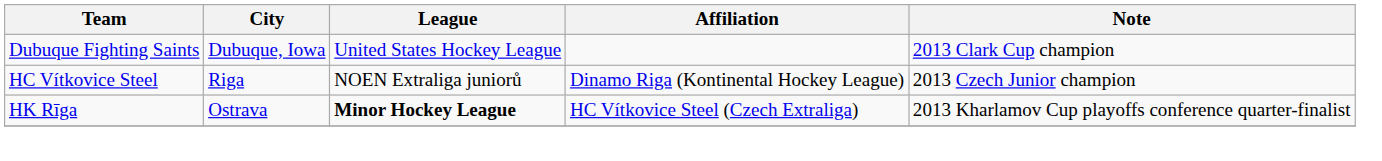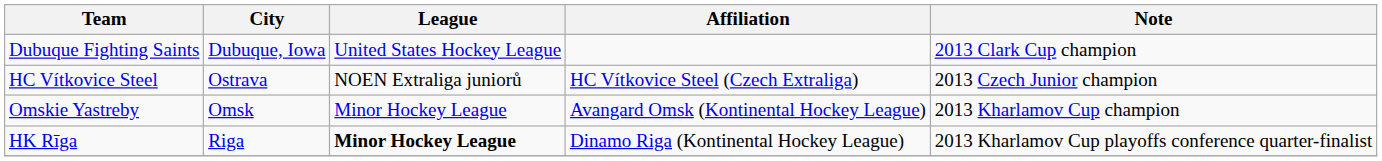 <table class=wikitable>
 <tr>
 <th>Team</th>
 <th>City</th>
 <th>League</th>
 <th>Affiliation</th>
 <th>Note</th>
 </tr>
 <tr>
 <td> <a href='#'>Dubuque Fighting Saints</a></td>
 <td><a href='#'>Dubuque, Iowa</a></td>
 <td><a href='#'>United States Hockey League</a></td>
 <td></td>
 <td><a href='#'>2013 Clark Cup</a> champion</td>
 </tr>
 <tr>
 <td> <a href='#'>HC Vítkovice Steel</a></td>
-<td><a href='#'>Riga</a></td>
+<td><a href='#'>Ostrava</a></td>
 <td>NOEN Extraliga juniorů</td>
-<td><a href='#'>Dinamo Riga</a> (Kontinental Hockey League)</td>
+<td><a href='#'>HC Vítkovice Steel</a> (<a href='#'>Czech Extraliga</a>)</td>
 <td>2013 <a href='#'>Czech Junior</a> champion</td>
 </tr>
 <tr>
+<td> <a href='#'>Omskie Yastreby</a></td>
+<td><a href='#'>Omsk</a></td>
+<td><a href='#'>Minor Hockey League</a></td>
+<td><a href='#'>Avangard Omsk</a> (<a href='#'>Kontinental Hockey League</a>)</td>
+<td>2013 <a href='#'>Kharlamov Cup</a> champion</td>
+</tr>
+<tr>
 <td> <a href='#'>HK Rīga</a></td>
-<td><a href='#'>Ostrava</a></td>
+<td><a href='#'>Riga</a></td>
 <td><strong>Minor Hockey League</strong></td>
-<td><a href='#'>HC Vítkovice Steel</a> (<a href='#'>Czech Extraliga</a>)</td>
+<td><a href='#'>Dinamo Riga</a> (Kontinental Hockey League)</td>
 <td>2013 Kharlamov Cup playoffs conference quarter-finalist</td>
 </tr>
 <tr>
 </tr>
 </table>
